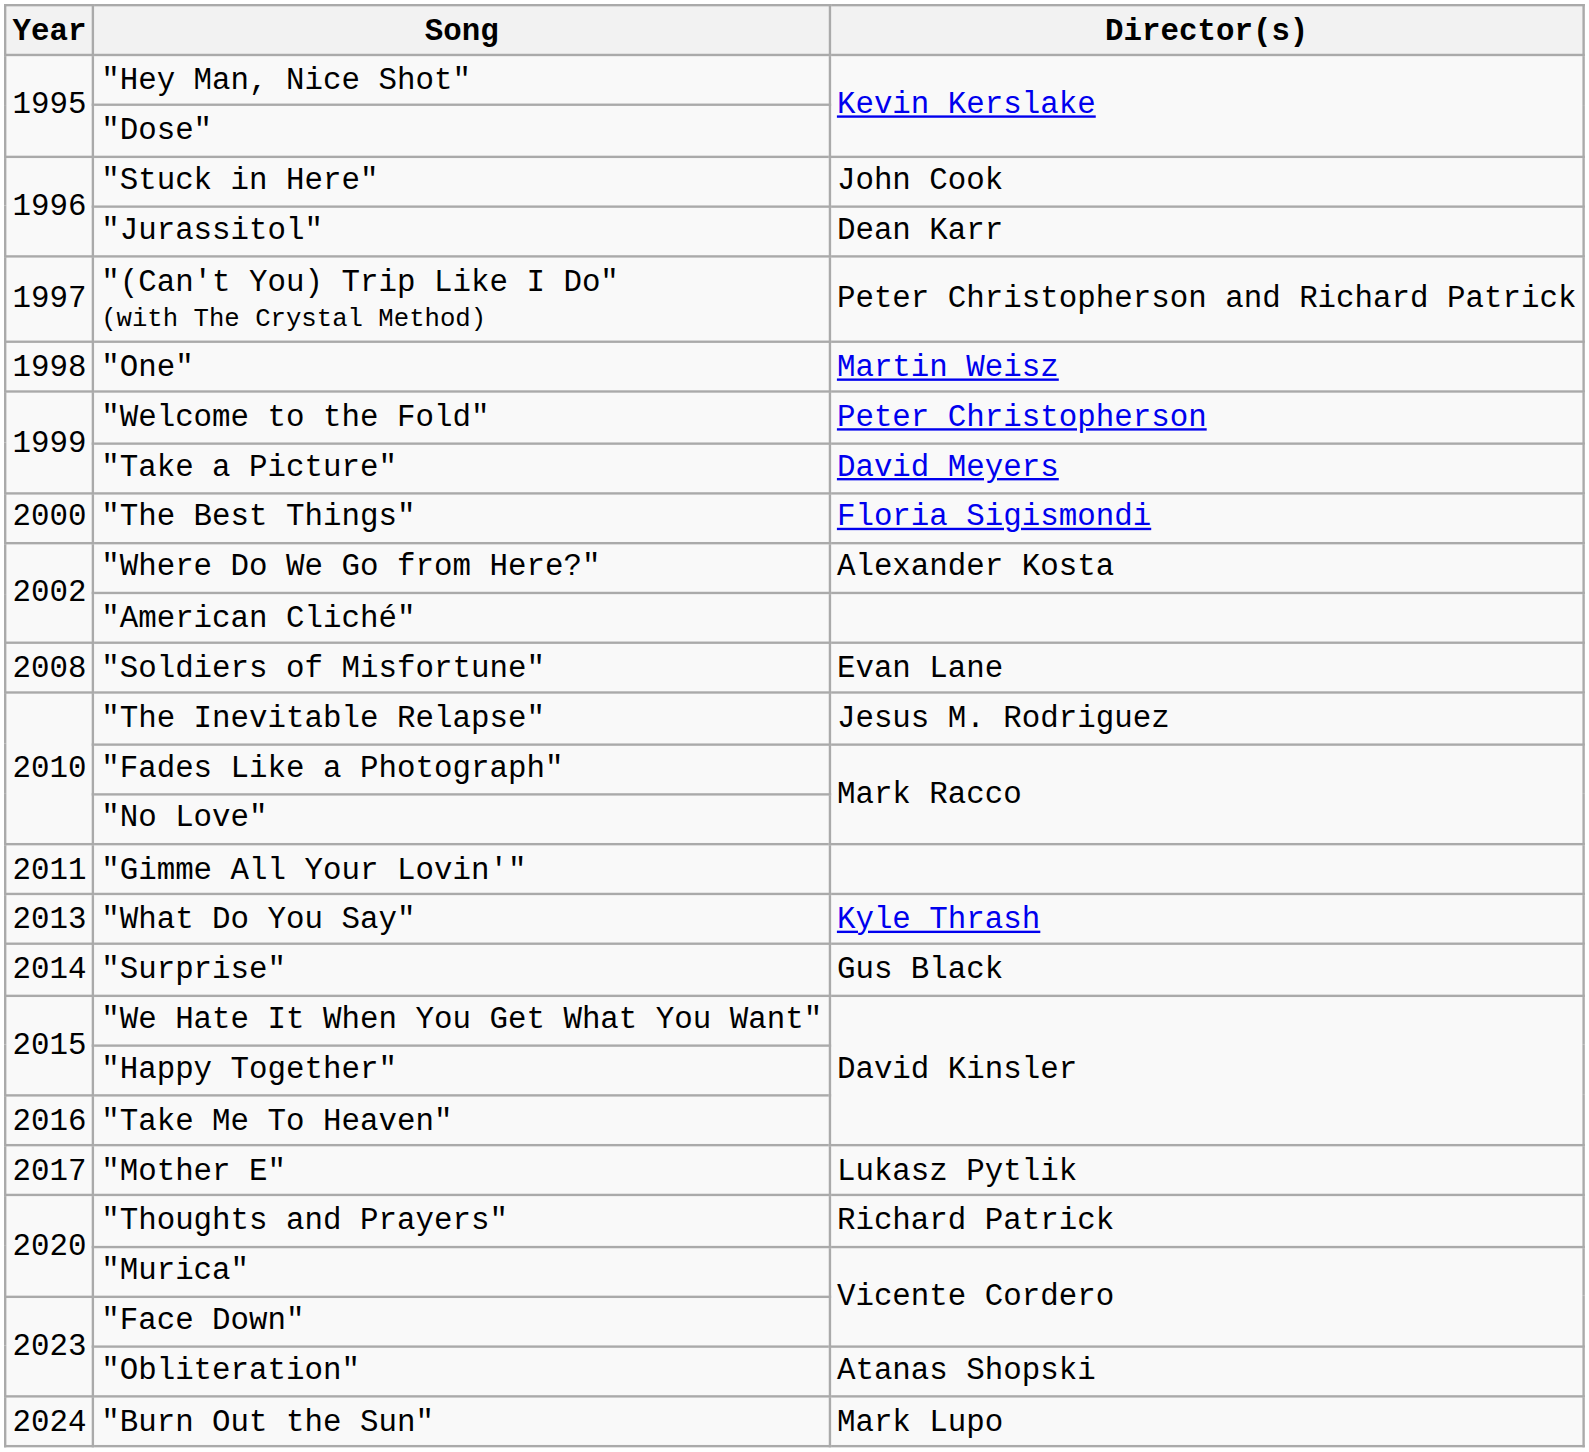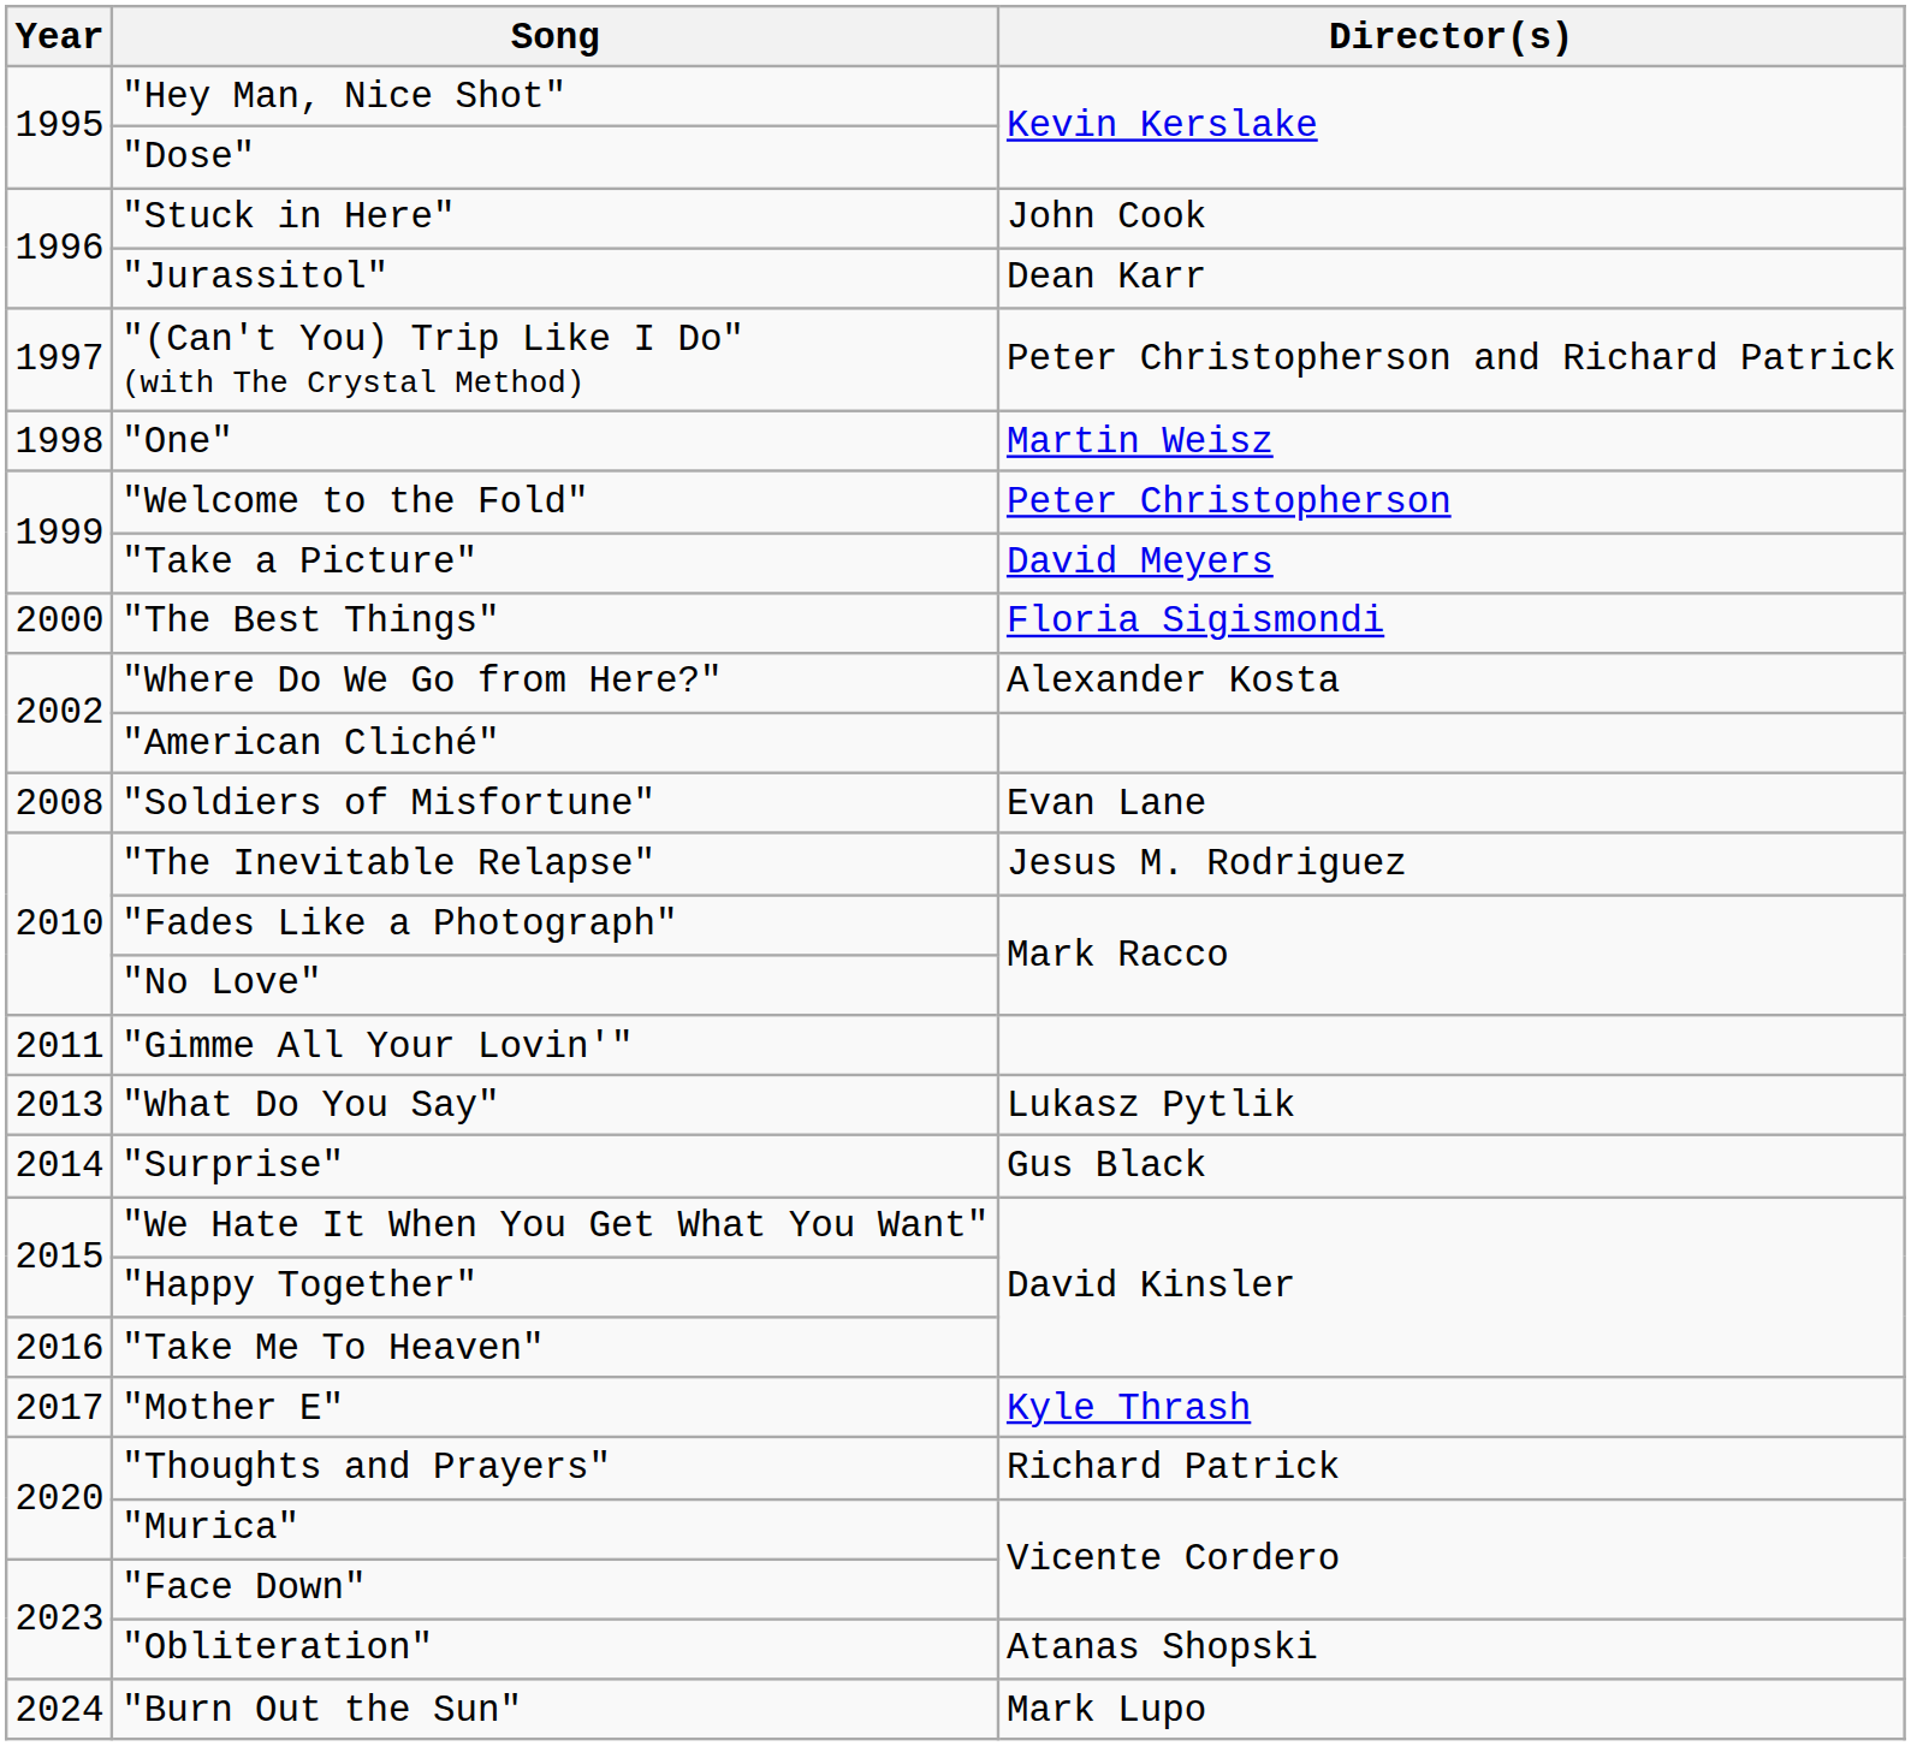 <table class="wikitable">
 <tr>
 <th>Year</th>
 <th>Song</th>
 <th>Director(s)</th>
 </tr>
 <tr>
 <td rowspan="2">1995</td>
 <td>"Hey Man, Nice Shot"</td>
 <td rowspan="2"><a href='#'>Kevin Kerslake</a></td>
 </tr>
 <tr>
 <td>"Dose"</td>
 </tr>
 <tr>
 <td rowspan="2">1996</td>
 <td>"Stuck in Here"</td>
 <td>John Cook</td>
 </tr>
 <tr>
 <td>"Jurassitol"</td>
 <td>Dean Karr</td>
 </tr>
 <tr>
 <td>1997</td>
 <td>"(Can't You) Trip Like I Do"<br><small>(with The Crystal Method)</small></td>
 <td>Peter Christopherson and Richard Patrick</td>
 </tr>
 <tr>
 <td>1998</td>
 <td>"One"</td>
 <td><a href='#'>Martin Weisz</a></td>
 </tr>
 <tr>
 <td rowspan="2">1999</td>
 <td>"Welcome to the Fold"</td>
 <td><a href='#'>Peter Christopherson</a></td>
 </tr>
 <tr>
 <td>"Take a Picture"</td>
 <td><a href='#'>David Meyers</a></td>
 </tr>
 <tr>
 <td>2000</td>
 <td>"The Best Things"</td>
 <td><a href='#'>Floria Sigismondi</a></td>
 </tr>
 <tr>
 <td rowspan="2">2002</td>
 <td>"Where Do We Go from Here?"</td>
 <td>Alexander Kosta</td>
 </tr>
 <tr>
 <td>"American Cliché"</td>
 <td></td>
 </tr>
 <tr>
 <td>2008</td>
 <td>"Soldiers of Misfortune"</td>
 <td>Evan Lane</td>
 </tr>
 <tr>
 <td rowspan="3">2010</td>
 <td>"The Inevitable Relapse"</td>
 <td>Jesus M. Rodriguez</td>
 </tr>
 <tr>
 <td>"Fades Like a Photograph"</td>
 <td rowspan="2">Mark Racco</td>
 </tr>
 <tr>
 <td>"No Love"</td>
 </tr>
 <tr>
 <td>2011</td>
 <td>"Gimme All Your Lovin'"</td>
 <td></td>
 </tr>
 <tr>
 <td>2013</td>
 <td>"What Do You Say"</td>
-<td><a href='#'>Kyle Thrash</a></td>
+<td>Lukasz Pytlik</td>
 </tr>
 <tr>
 <td>2014</td>
 <td>"Surprise"</td>
 <td>Gus Black</td>
 </tr>
 <tr>
 <td rowspan="2">2015</td>
 <td>"We Hate It When You Get What You Want"</td>
 <td rowspan="3">David Kinsler</td>
 </tr>
 <tr>
 <td>"Happy Together"</td>
 </tr>
 <tr>
 <td rowspan="1">2016</td>
 <td>"Take Me To Heaven"</td>
 </tr>
 <tr>
 <td>2017</td>
 <td>"Mother E"</td>
-<td>Lukasz Pytlik</td>
+<td><a href='#'>Kyle Thrash</a></td>
 </tr>
 <tr>
 <td rowspan="2">2020</td>
 <td>"Thoughts and Prayers"</td>
 <td>Richard Patrick</td>
 </tr>
 <tr>
 <td>"Murica"</td>
 <td rowspan="2">Vicente Cordero</td>
 </tr>
 <tr>
 <td rowspan="2">2023</td>
 <td>"Face Down"</td>
 </tr>
 <tr>
 <td>"Obliteration"</td>
 <td>Atanas Shopski</td>
 </tr>
 <tr>
 <td>2024</td>
 <td>"Burn Out the Sun"</td>
 <td>Mark Lupo</td>
 </tr>
 </table>
